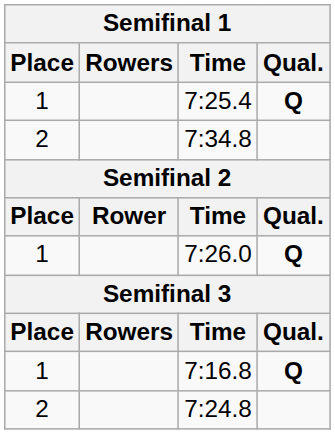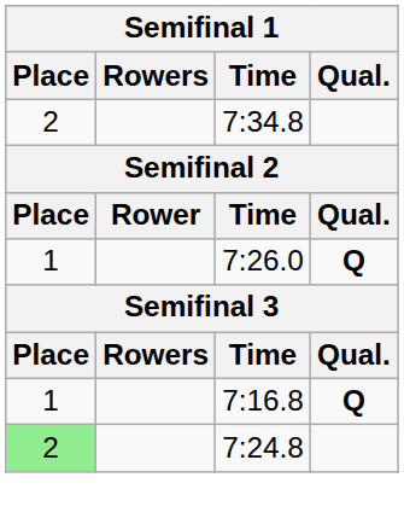 <table class=wikitable style="text-align:center">
 <tr>
 <th colspan=4>Semifinal 1</th>
 </tr>
 <tr>
 <th>Place</th>
 <th>Rowers</th>
 <th>Time</th>
 <th>Qual.</th>
-</tr>
-<tr>
-<td>1</td>
-<td align=left></td>
-<td>7:25.4</td>
-<td><strong>Q</strong></td>
 </tr>
 <tr>
 <td>2</td>
 <td align=left></td>
 <td>7:34.8</td>
 <td></td>
 </tr>
 <tr>
 <th colspan=4>Semifinal 2</th>
 </tr>
 <tr>
 <th>Place</th>
 <th>Rower</th>
 <th>Time</th>
 <th>Qual.</th>
 </tr>
 <tr>
 <td>1</td>
 <td align=left></td>
 <td>7:26.0</td>
 <td><strong>Q</strong></td>
 </tr>
 <tr>
 <th colspan=4>Semifinal 3</th>
 </tr>
 <tr>
 <th>Place</th>
 <th>Rowers</th>
 <th>Time</th>
 <th>Qual.</th>
 </tr>
 <tr>
 <td>1</td>
 <td align=left></td>
 <td>7:16.8</td>
 <td><strong>Q</strong></td>
 </tr>
 <tr>
-<td>2</td>
+<td style="background: lightgreen;">2</td>
 <td align=left></td>
 <td>7:24.8</td>
 <td></td>
 </tr>
 </table>
